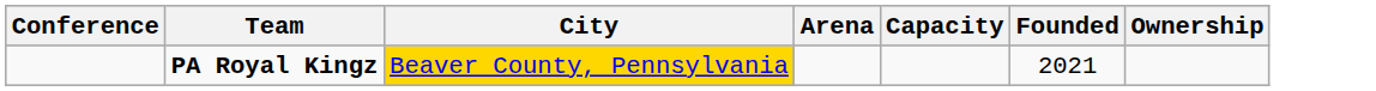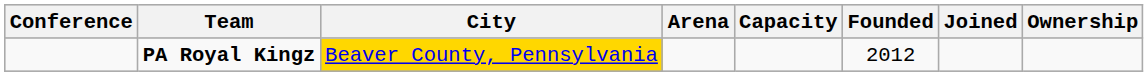 <table class="wikitable sortable">
 <tr>
 <th>Conference</th>
 <th>Team</th>
 <th>City</th>
 <th>Arena</th>
 <th>Capacity</th>
 <th>Founded</th>
+<th>Joined</th>
 <th>Ownership</th>
 </tr>
 <tr>
 <td></td>
 <td><strong>PA Royal Kingz</strong></td>
 <td style="background: gold;"><a href='#'>Beaver County, Pennsylvania</a></td>
 <td></td>
 <td></td>
-<td align=center>2021</td>
+<td align=center>2012</td>
+<td align=center></td>
 <td></td>
 </tr>
 </table>
